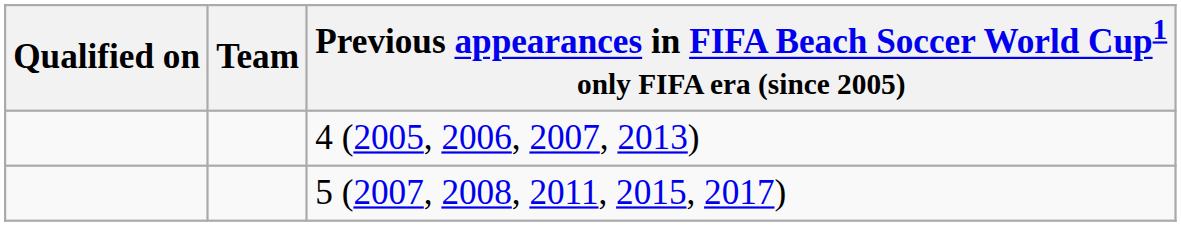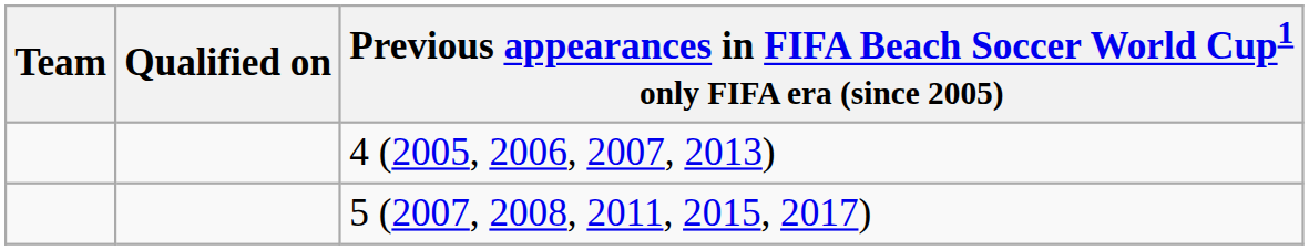 <table class="wikitable sortable">
 <tr>
+<th>Team</th>
 <th>Qualified on</th>
-<th>Team</th>
 <th data-sort-type="number">Previous <a href='#'>appearances</a> in <a href='#'>FIFA Beach Soccer World Cup</a><sup><strong><a href='#'>1</a></strong></sup><br><small>only FIFA era (since 2005)</small></th>
 </tr>
 <tr>
 <td></td>
 <td></td>
 <td>4 (<a href='#'>2005</a>, <a href='#'>2006</a>, <a href='#'>2007</a>, <a href='#'>2013</a>)</td>
 </tr>
 <tr>
 <td></td>
 <td></td>
 <td>5 (<a href='#'>2007</a>, <a href='#'>2008</a>, <a href='#'>2011</a>, <a href='#'>2015</a>, <a href='#'>2017</a>)</td>
 </tr>
 </table>
